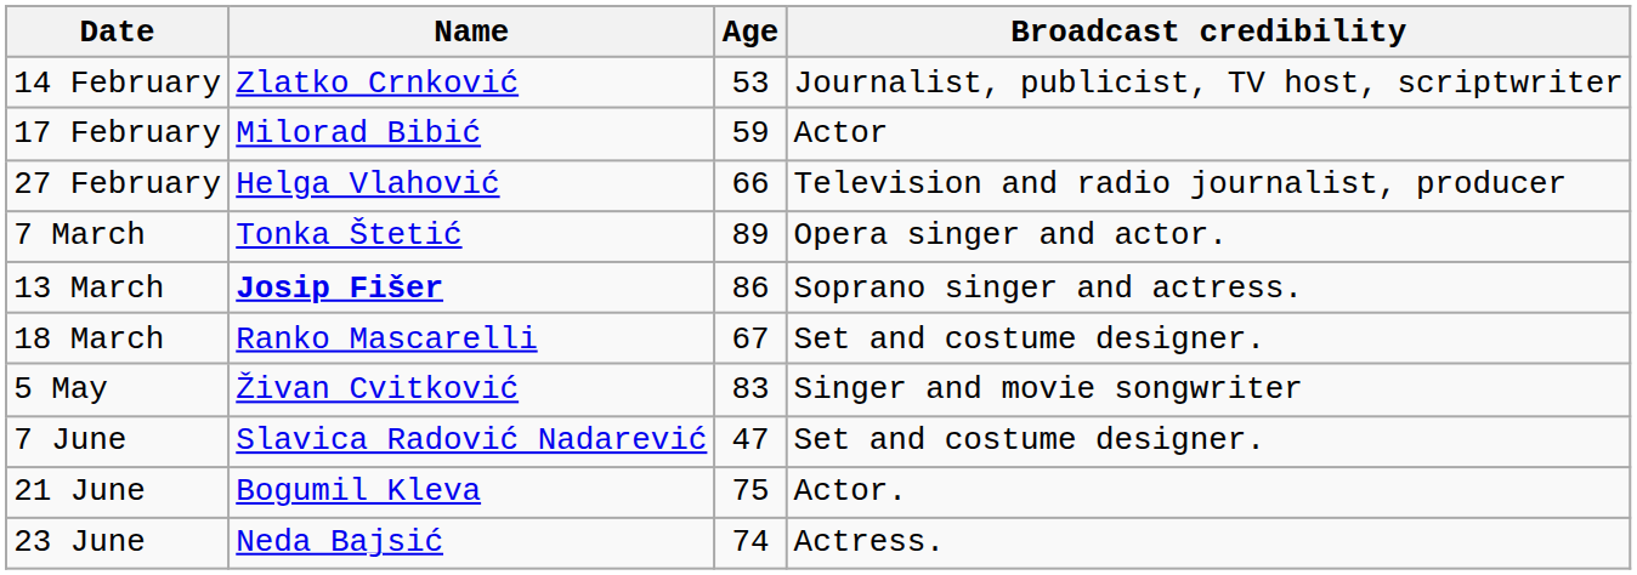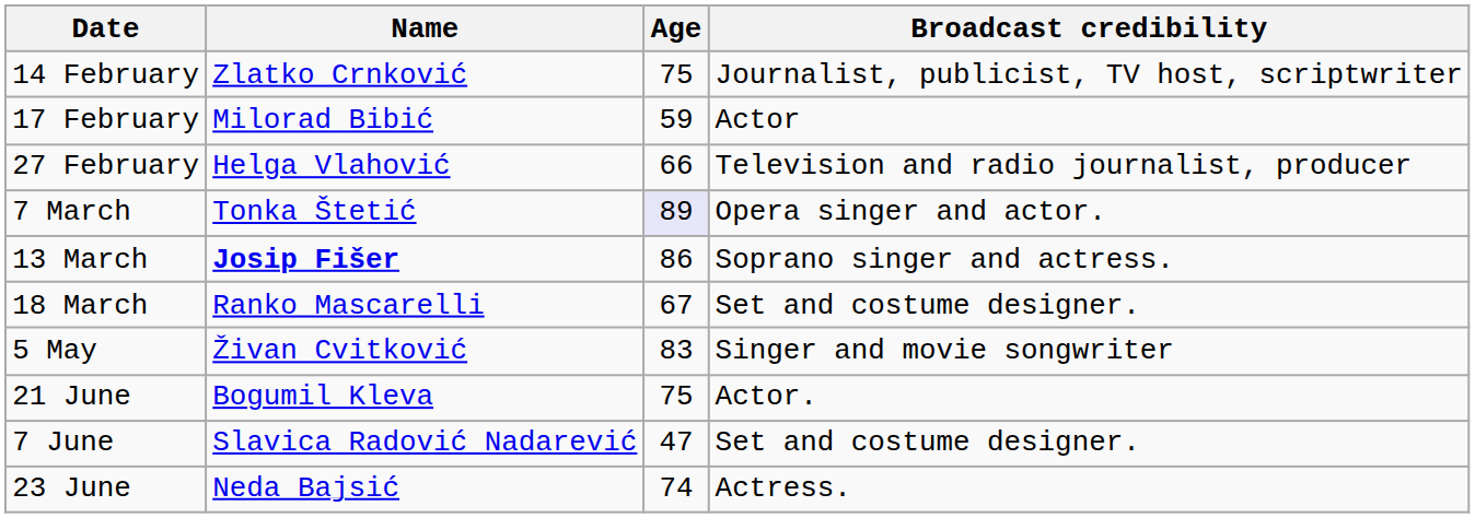 <table class="wikitable">
 <tr>
 <th>Date</th>
 <th>Name</th>
 <th>Age</th>
 <th>Broadcast credibility</th>
 </tr>
 <tr>
 <td>14 February</td>
 <td><a href='#'>Zlatko Crnković</a></td>
-<td align=center>53</td>
+<td align=center>75</td>
 <td>Journalist, publicist, TV host, scriptwriter</td>
 </tr>
 <tr>
 <td>17 February</td>
 <td><a href='#'>Milorad Bibić</a></td>
 <td align=center>59</td>
 <td>Actor</td>
 </tr>
 <tr>
 <td>27 February</td>
 <td><a href='#'>Helga Vlahović</a></td>
 <td align=center>66</td>
 <td>Television and radio journalist, producer</td>
 </tr>
 <tr>
 <td>7 March</td>
 <td><a href='#'>Tonka Štetić</a></td>
-<td align=center>89</td>
+<td align=center style="background: lavender;">89</td>
 <td>Opera singer and actor.</td>
 </tr>
 <tr>
 <td>13 March</td>
 <td><strong><a href='#'>Josip Fišer</a></strong></td>
 <td align=center>86</td>
 <td>Soprano singer and actress.</td>
 </tr>
 <tr>
 <td>18 March</td>
 <td><a href='#'>Ranko Mascarelli</a></td>
 <td align=center>67</td>
 <td>Set and costume designer.</td>
 </tr>
 <tr>
 <td>5 May</td>
 <td><a href='#'>Živan Cvitković</a></td>
 <td align=center>83</td>
 <td>Singer and movie songwriter</td>
 </tr>
 <tr>
+<td>21 June</td>
+<td><a href='#'>Bogumil Kleva</a></td>
+<td align=center>75</td>
+<td>Actor.</td>
+</tr>
+<tr>
 <td>7 June</td>
 <td><a href='#'>Slavica Radović Nadarević</a></td>
 <td align=center>47</td>
 <td>Set and costume designer.</td>
-</tr>
-<tr>
-<td>21 June</td>
-<td><a href='#'>Bogumil Kleva</a></td>
-<td align=center>75</td>
-<td>Actor.</td>
 </tr>
 <tr>
 <td>23 June</td>
 <td><a href='#'>Neda Bajsić</a></td>
 <td align=center>74</td>
 <td>Actress.</td>
 </tr>
 </table>
